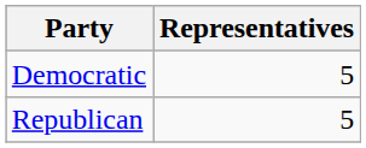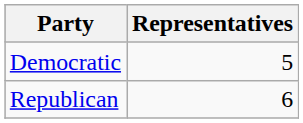 <table class=wikitable style="float:right;margin:0 0 0.5em 1em;">
 <tr>
 <th colspan=2>Party</th>
 <th>Representatives</th>
 </tr>
 <tr>
 <td colspan=2><a href='#'>Democratic</a></td>
 <td align=right>5</td>
 </tr>
 <tr>
 <td colspan=2><a href='#'>Republican</a></td>
-<td align=right>5</td>
+<td align=right>6</td>
 </tr>
 </table>
